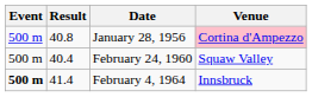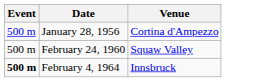 <table class="wikitable">
 <tr>
 <th>Event</th>
-<th>Result</th>
 <th>Date</th>
 <th>Venue</th>
 </tr>
 <tr>
 <td><a href='#'>500 m</a></td>
-<td>40.8</td>
 <td>January 28, 1956</td>
-<td style="background: pink;"><a href='#'>Cortina d'Ampezzo</a></td>
+<td><a href='#'>Cortina d'Ampezzo</a></td>
 </tr>
 <tr>
 <td>500 m</td>
-<td>40.4</td>
 <td>February 24, 1960</td>
 <td><a href='#'>Squaw Valley</a></td>
 </tr>
 <tr>
 <td><strong>500 m</strong></td>
-<td>41.4</td>
 <td>February 4, 1964</td>
 <td><a href='#'>Innsbruck</a></td>
 </tr>
 </table>
